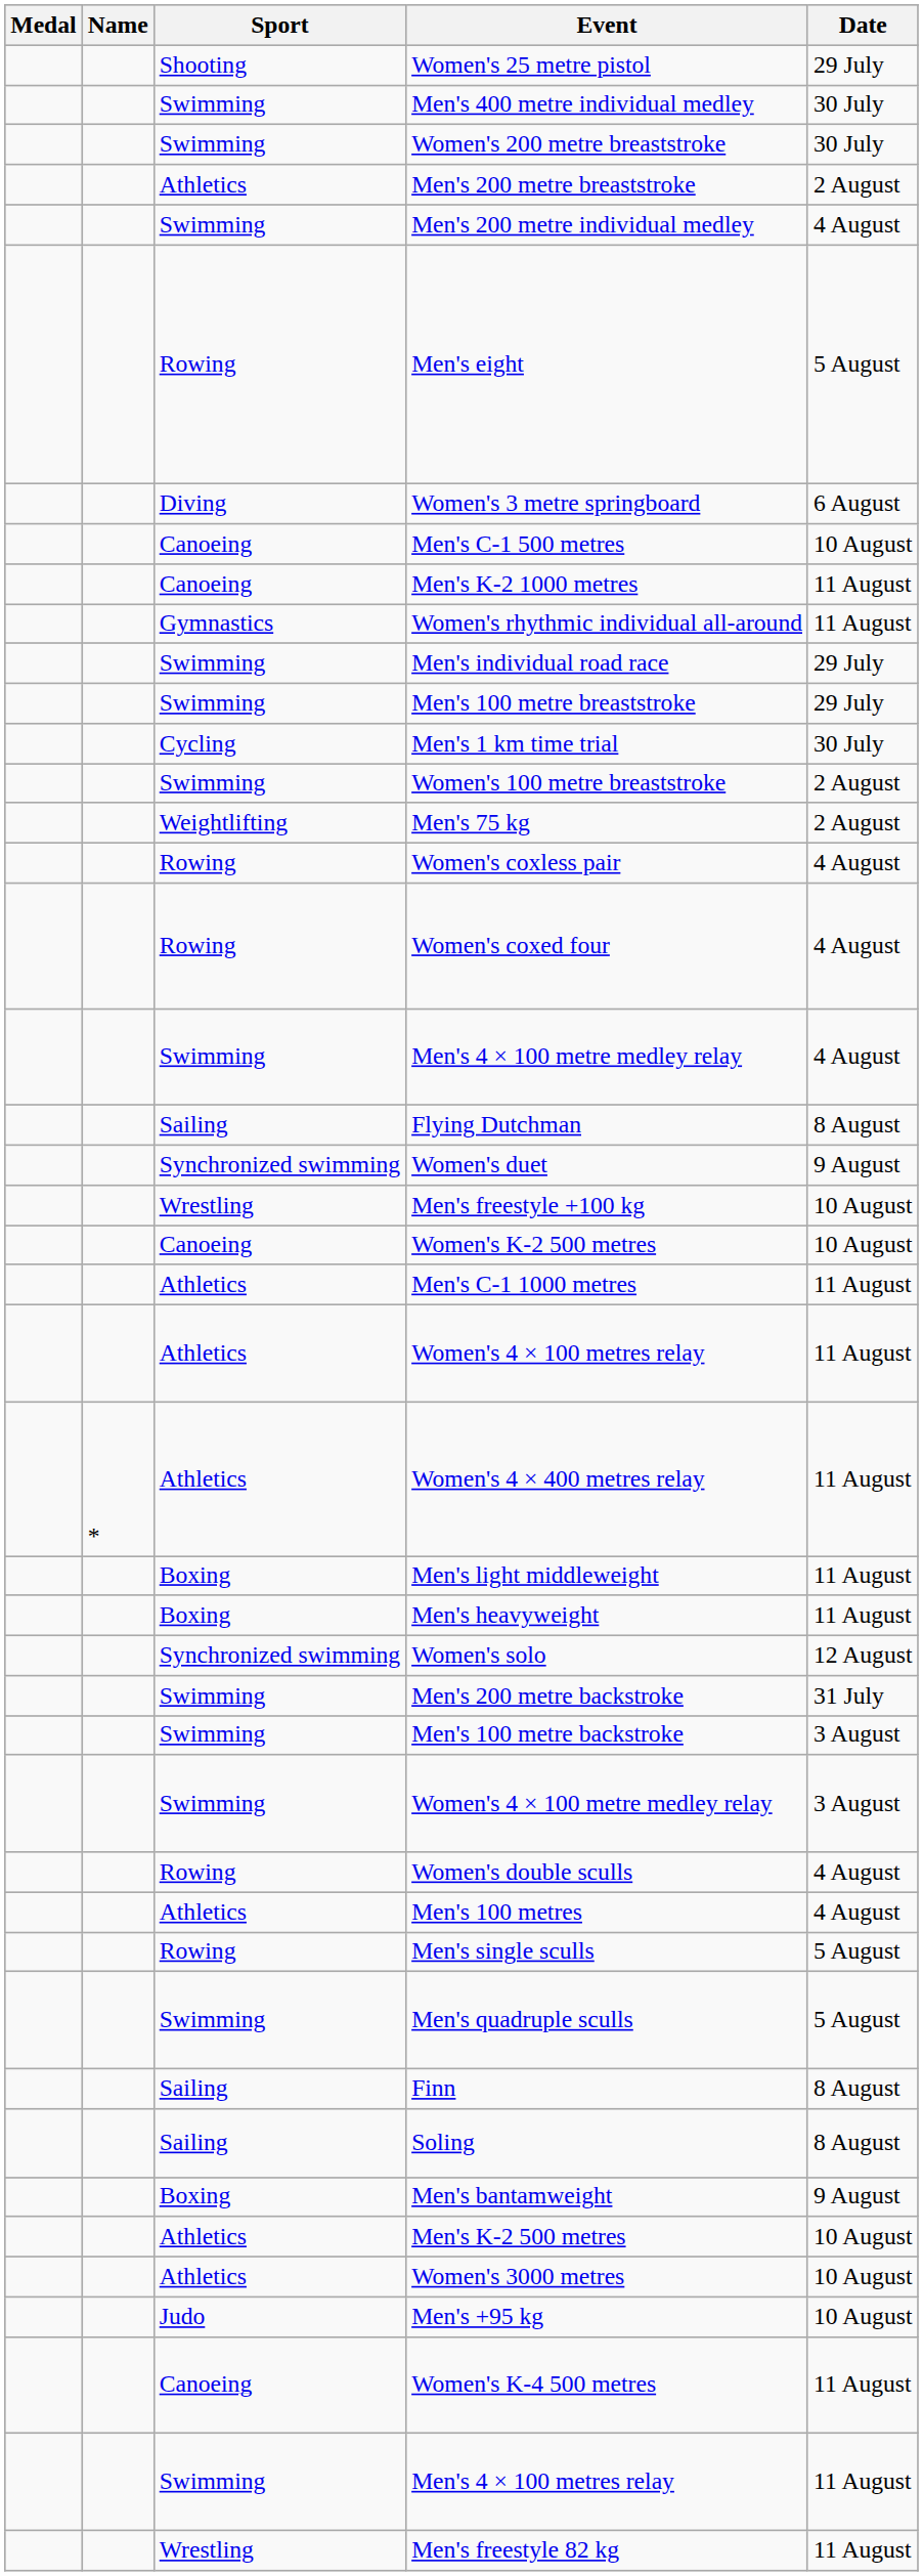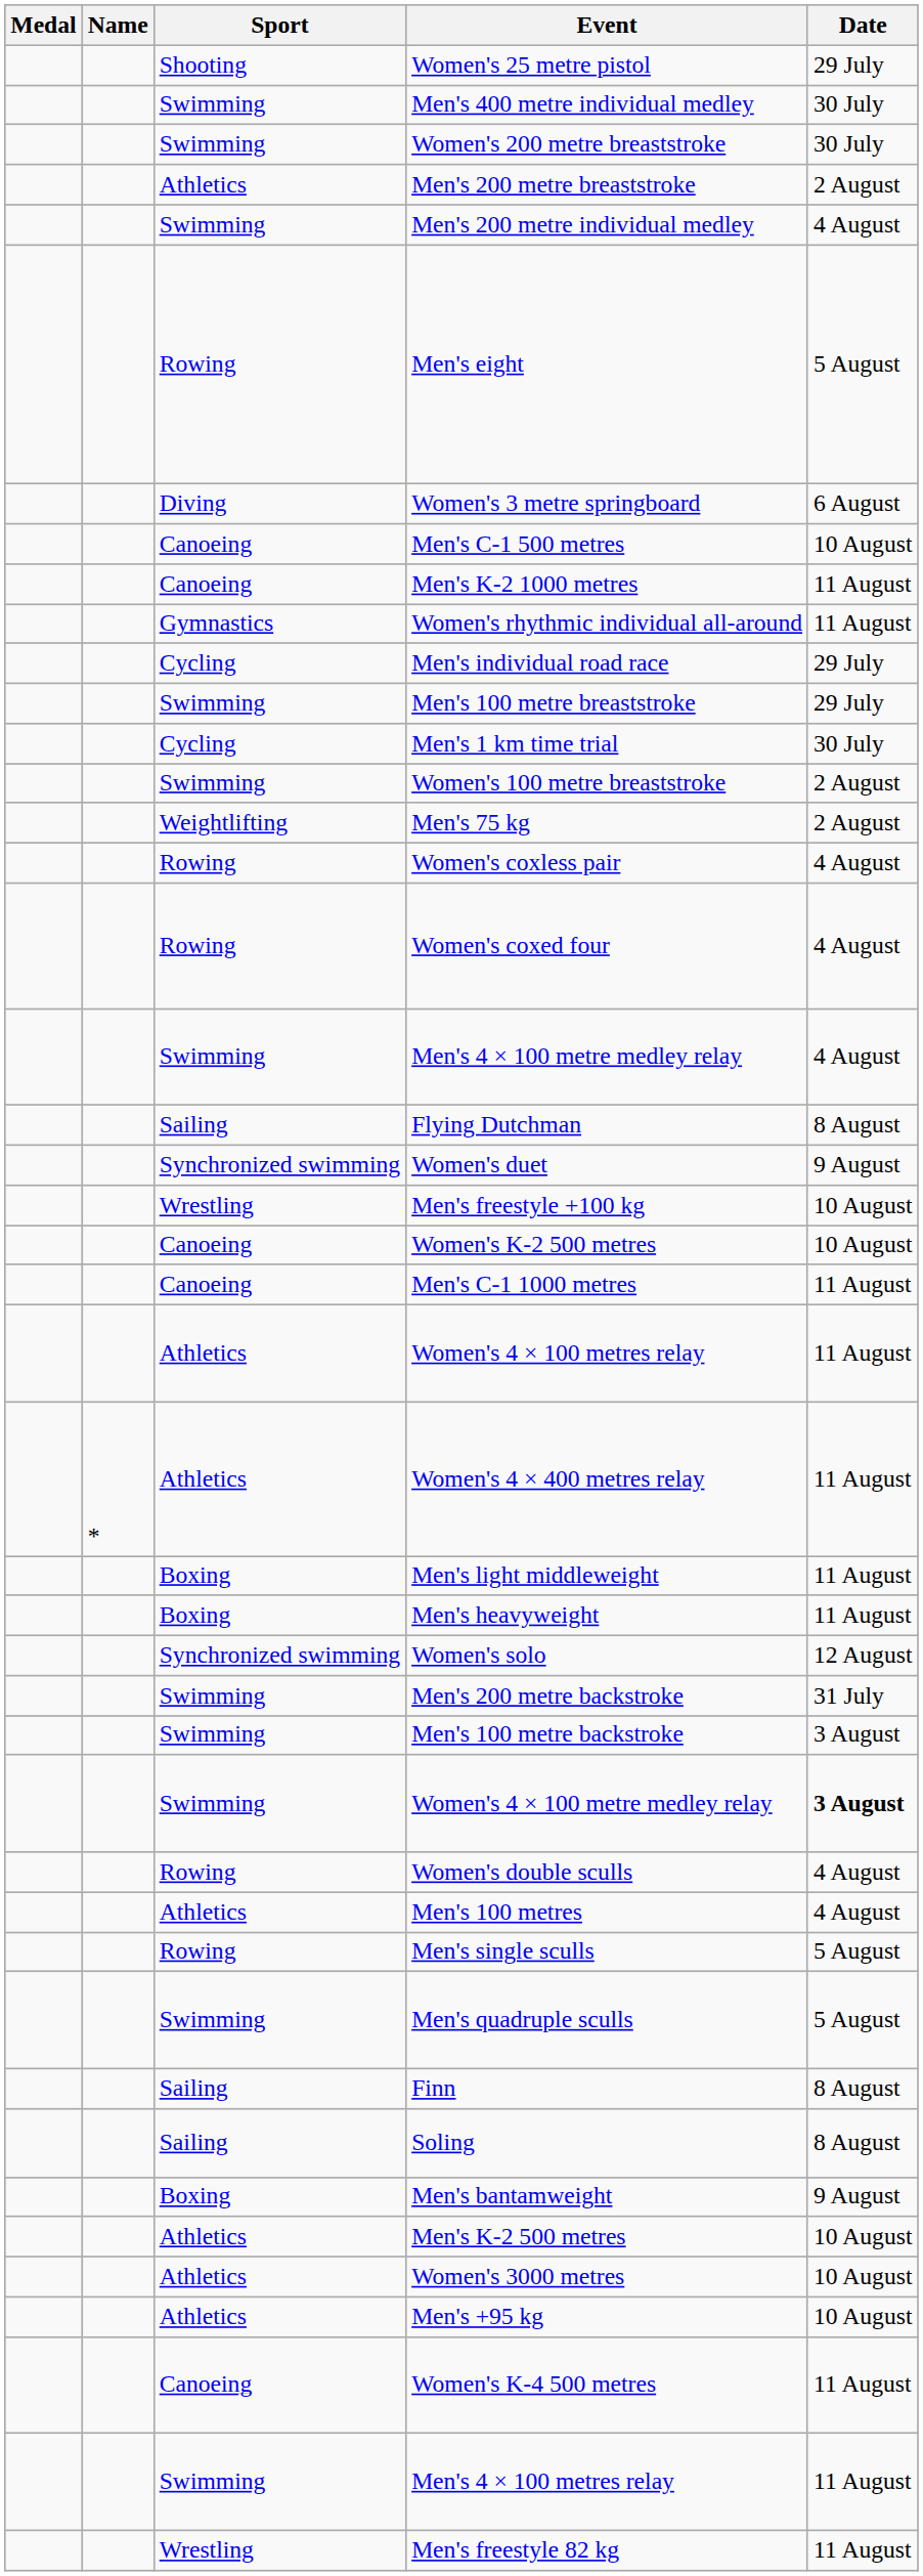 <table class="wikitable sortable" style="font-size:90%">
 <tr>
 <th>Medal</th>
 <th>Name</th>
 <th>Sport</th>
 <th>Event</th>
 <th>Date</th>
 </tr>
 <tr>
 <td></td>
 <td></td>
 <td><a href='#'>Shooting</a></td>
 <td><a href='#'>Women's 25 metre pistol</a></td>
 <td>29 July</td>
 </tr>
 <tr>
 <td></td>
 <td></td>
 <td><a href='#'>Swimming</a></td>
 <td><a href='#'>Men's 400 metre individual medley</a></td>
 <td>30 July</td>
 </tr>
 <tr>
 <td></td>
 <td></td>
 <td><a href='#'>Swimming</a></td>
 <td><a href='#'>Women's 200 metre breaststroke</a></td>
 <td>30 July</td>
 </tr>
 <tr>
 <td></td>
 <td></td>
 <td><a href='#'>Athletics</a></td>
 <td><a href='#'>Men's 200 metre breaststroke</a></td>
 <td>2 August</td>
 </tr>
 <tr>
 <td></td>
 <td></td>
 <td><a href='#'>Swimming</a></td>
 <td><a href='#'>Men's 200 metre individual medley</a></td>
 <td>4 August</td>
 </tr>
 <tr>
 <td></td>
 <td><br><br><br><br><br><br><br><br></td>
 <td><a href='#'>Rowing</a></td>
 <td><a href='#'>Men's eight</a></td>
 <td>5 August</td>
 </tr>
 <tr>
 <td></td>
 <td></td>
 <td><a href='#'>Diving</a></td>
 <td><a href='#'>Women's 3 metre springboard</a></td>
 <td>6 August</td>
 </tr>
 <tr>
 <td></td>
 <td></td>
 <td><a href='#'>Canoeing</a></td>
 <td><a href='#'>Men's C-1 500 metres</a></td>
 <td>10 August</td>
 </tr>
 <tr>
 <td></td>
 <td><br></td>
 <td><a href='#'>Canoeing</a></td>
 <td><a href='#'>Men's K-2 1000 metres</a></td>
 <td>11 August</td>
 </tr>
 <tr>
 <td></td>
 <td></td>
 <td><a href='#'>Gymnastics</a></td>
 <td><a href='#'>Women's rhythmic individual all-around</a></td>
 <td>11 August</td>
 </tr>
 <tr>
 <td></td>
 <td></td>
-<td><a href='#'>Swimming</a></td>
+<td><a href='#'>Cycling</a></td>
 <td><a href='#'>Men's individual road race</a></td>
 <td>29 July</td>
 </tr>
 <tr>
 <td></td>
 <td></td>
 <td><a href='#'>Swimming</a></td>
 <td><a href='#'>Men's 100 metre breaststroke</a></td>
 <td>29 July</td>
 </tr>
 <tr>
 <td></td>
 <td></td>
 <td><a href='#'>Cycling</a></td>
 <td><a href='#'>Men's 1 km time trial</a></td>
 <td>30 July</td>
 </tr>
 <tr>
 <td></td>
 <td></td>
 <td><a href='#'>Swimming</a></td>
 <td><a href='#'>Women's 100 metre breaststroke</a></td>
 <td>2 August</td>
 </tr>
 <tr>
 <td></td>
 <td></td>
 <td><a href='#'>Weightlifting</a></td>
 <td><a href='#'>Men's 75 kg</a></td>
 <td>2 August</td>
 </tr>
 <tr>
 <td></td>
 <td><br></td>
 <td><a href='#'>Rowing</a></td>
 <td><a href='#'>Women's coxless pair</a></td>
 <td>4 August</td>
 </tr>
 <tr>
 <td></td>
 <td><br><br><br><br></td>
 <td><a href='#'>Rowing</a></td>
 <td><a href='#'>Women's coxed four</a></td>
 <td>4 August</td>
 </tr>
 <tr>
 <td></td>
 <td><br><br><br></td>
 <td><a href='#'>Swimming</a></td>
 <td><a href='#'>Men's 4 × 100 metre medley relay</a></td>
 <td>4 August</td>
 </tr>
 <tr>
 <td></td>
 <td><br></td>
 <td><a href='#'>Sailing</a></td>
 <td><a href='#'>Flying Dutchman</a></td>
 <td>8 August</td>
 </tr>
 <tr>
 <td></td>
 <td><br></td>
 <td><a href='#'>Synchronized swimming</a></td>
 <td><a href='#'>Women's duet</a></td>
 <td>9 August</td>
 </tr>
 <tr>
 <td></td>
 <td></td>
 <td><a href='#'>Wrestling</a></td>
 <td><a href='#'>Men's freestyle +100 kg</a></td>
 <td>10 August</td>
 </tr>
 <tr>
 <td></td>
 <td><br></td>
 <td><a href='#'>Canoeing</a></td>
 <td><a href='#'>Women's K-2 500 metres</a></td>
 <td>10 August</td>
 </tr>
 <tr>
 <td></td>
 <td></td>
-<td><a href='#'>Athletics</a></td>
+<td><a href='#'>Canoeing</a></td>
 <td><a href='#'>Men's C-1 1000 metres</a></td>
 <td>11 August</td>
 </tr>
 <tr>
 <td></td>
 <td><br><br><br></td>
 <td><a href='#'>Athletics</a></td>
 <td><a href='#'>Women's 4 × 100 metres relay</a></td>
 <td>11 August</td>
 </tr>
 <tr>
 <td></td>
 <td><br><br><br><br>*</td>
 <td><a href='#'>Athletics</a></td>
 <td><a href='#'>Women's 4 × 400 metres relay</a></td>
 <td>11 August</td>
 </tr>
 <tr>
 <td></td>
 <td></td>
 <td><a href='#'>Boxing</a></td>
 <td><a href='#'>Men's light middleweight</a></td>
 <td>11 August</td>
 </tr>
 <tr>
 <td></td>
 <td></td>
 <td><a href='#'>Boxing</a></td>
 <td><a href='#'>Men's heavyweight</a></td>
 <td>11 August</td>
 </tr>
 <tr>
 <td></td>
 <td></td>
 <td><a href='#'>Synchronized swimming</a></td>
 <td><a href='#'>Women's solo</a></td>
 <td>12 August</td>
 </tr>
 <tr>
 <td></td>
 <td></td>
 <td><a href='#'>Swimming</a></td>
 <td><a href='#'>Men's 200 metre backstroke</a></td>
 <td>31 July</td>
 </tr>
 <tr>
 <td></td>
 <td></td>
 <td><a href='#'>Swimming</a></td>
 <td><a href='#'>Men's 100 metre backstroke</a></td>
 <td>3 August</td>
 </tr>
 <tr>
 <td></td>
 <td><br><br><br></td>
 <td><a href='#'>Swimming</a></td>
 <td><a href='#'>Women's 4 × 100 metre medley relay</a></td>
-<td>3 August</td>
+<td><strong>3 August</strong></td>
 </tr>
 <tr>
 <td></td>
 <td><br></td>
 <td><a href='#'>Rowing</a></td>
 <td><a href='#'>Women's double sculls</a></td>
 <td>4 August</td>
 </tr>
 <tr>
 <td></td>
 <td></td>
 <td><a href='#'>Athletics</a></td>
 <td><a href='#'>Men's 100 metres</a></td>
 <td>4 August</td>
 </tr>
 <tr>
 <td></td>
 <td></td>
 <td><a href='#'>Rowing</a></td>
 <td><a href='#'>Men's single sculls</a></td>
 <td>5 August</td>
 </tr>
 <tr>
 <td></td>
 <td><br><br><br></td>
 <td><a href='#'>Swimming</a></td>
 <td><a href='#'>Men's quadruple sculls</a></td>
 <td>5 August</td>
 </tr>
 <tr>
 <td></td>
 <td></td>
 <td><a href='#'>Sailing</a></td>
 <td><a href='#'>Finn</a></td>
 <td>8 August</td>
 </tr>
 <tr>
 <td></td>
 <td><br><br></td>
 <td><a href='#'>Sailing</a></td>
 <td><a href='#'>Soling</a></td>
 <td>8 August</td>
 </tr>
 <tr>
 <td></td>
 <td></td>
 <td><a href='#'>Boxing</a></td>
 <td><a href='#'>Men's bantamweight</a></td>
 <td>9 August</td>
 </tr>
 <tr>
 <td></td>
 <td><br></td>
 <td><a href='#'>Athletics</a></td>
 <td><a href='#'>Men's K-2 500 metres</a></td>
 <td>10 August</td>
 </tr>
 <tr>
 <td></td>
 <td></td>
 <td><a href='#'>Athletics</a></td>
 <td><a href='#'>Women's 3000 metres</a></td>
 <td>10 August</td>
 </tr>
 <tr>
 <td></td>
 <td></td>
-<td><a href='#'>Judo</a></td>
+<td><a href='#'>Athletics</a></td>
 <td><a href='#'>Men's +95 kg</a></td>
 <td>10 August</td>
 </tr>
 <tr>
 <td></td>
 <td><br><br><br></td>
 <td><a href='#'>Canoeing</a></td>
 <td><a href='#'>Women's K-4 500 metres</a></td>
 <td>11 August</td>
 </tr>
 <tr>
 <td></td>
 <td><br><br><br></td>
 <td><a href='#'>Swimming</a></td>
 <td><a href='#'>Men's 4 × 100 metres relay</a></td>
 <td>11 August</td>
 </tr>
 <tr>
 <td></td>
 <td></td>
 <td><a href='#'>Wrestling</a></td>
 <td><a href='#'>Men's freestyle 82 kg</a></td>
 <td>11 August</td>
 </tr>
 </table>
